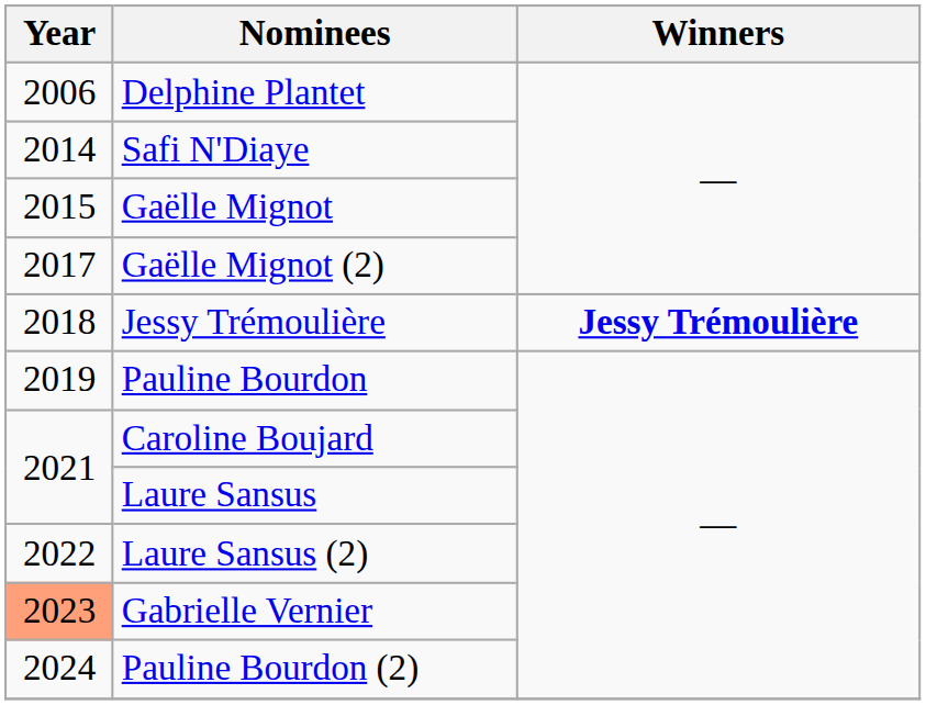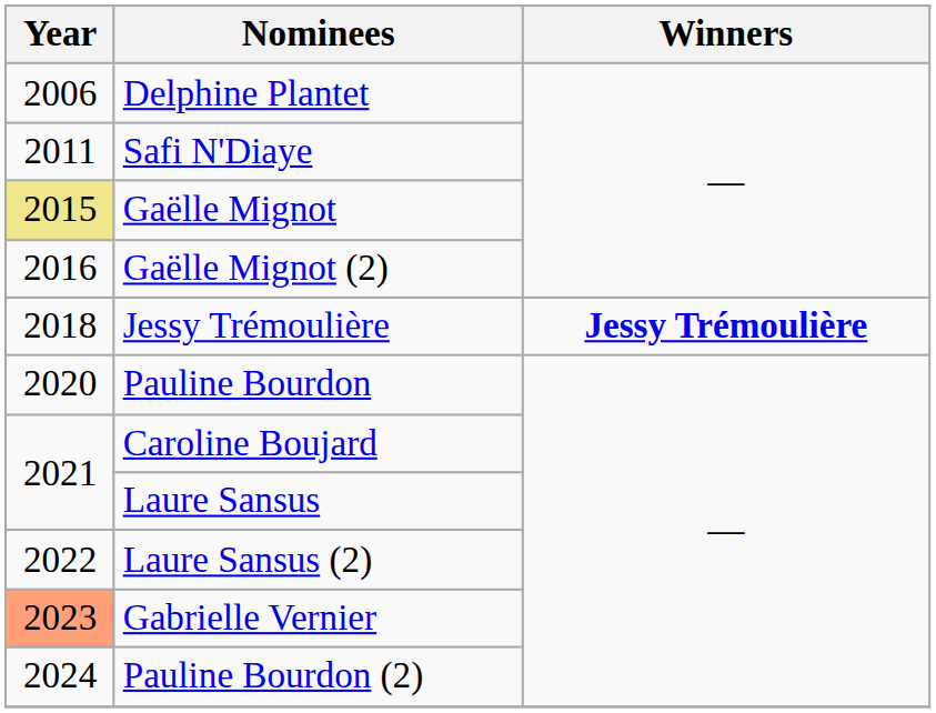 <table class="wikitable">
 <tr>
 <th width=40 align=center>Year</th>
 <th width=170>Nominees</th>
 <th width=170>Winners</th>
 </tr>
 <tr>
 <td align=center>2006</td>
 <td><a href='#'>Delphine Plantet</a></td>
 <td align=center rowspan=4>—</td>
 </tr>
 <tr>
-<td align=center>2014</td>
+<td align=center>2011</td>
 <td><a href='#'>Safi N'Diaye</a></td>
 </tr>
 <tr>
-<td align=center>2015</td>
+<td align=center style="background: khaki;">2015</td>
 <td><a href='#'>Gaëlle Mignot</a></td>
 </tr>
 <tr>
-<td align=center>2017</td>
+<td align=center>2016</td>
 <td><a href='#'>Gaëlle Mignot</a> (2)</td>
 </tr>
 <tr>
 <td align=center>2018</td>
 <td><a href='#'>Jessy Trémoulière</a></td>
 <td align=center><strong><a href='#'>Jessy Trémoulière</a></strong></td>
 </tr>
 <tr>
-<td align=center>2019</td>
+<td align=center>2020</td>
 <td><a href='#'>Pauline Bourdon</a></td>
 <td align=center rowspan=6>—</td>
 </tr>
 <tr>
 <td align=center rowspan=2>2021</td>
 <td><a href='#'>Caroline Boujard</a></td>
 </tr>
 <tr>
 <td><a href='#'>Laure Sansus</a></td>
 </tr>
 <tr>
 <td align=center>2022</td>
 <td><a href='#'>Laure Sansus</a> (2)</td>
 </tr>
 <tr>
 <td align=center style="background: lightsalmon;">2023</td>
 <td><a href='#'>Gabrielle Vernier</a></td>
 </tr>
 <tr>
 <td align=center>2024</td>
 <td><a href='#'>Pauline Bourdon</a> (2)</td>
 </tr>
 <tr>
 </tr>
 </table>
